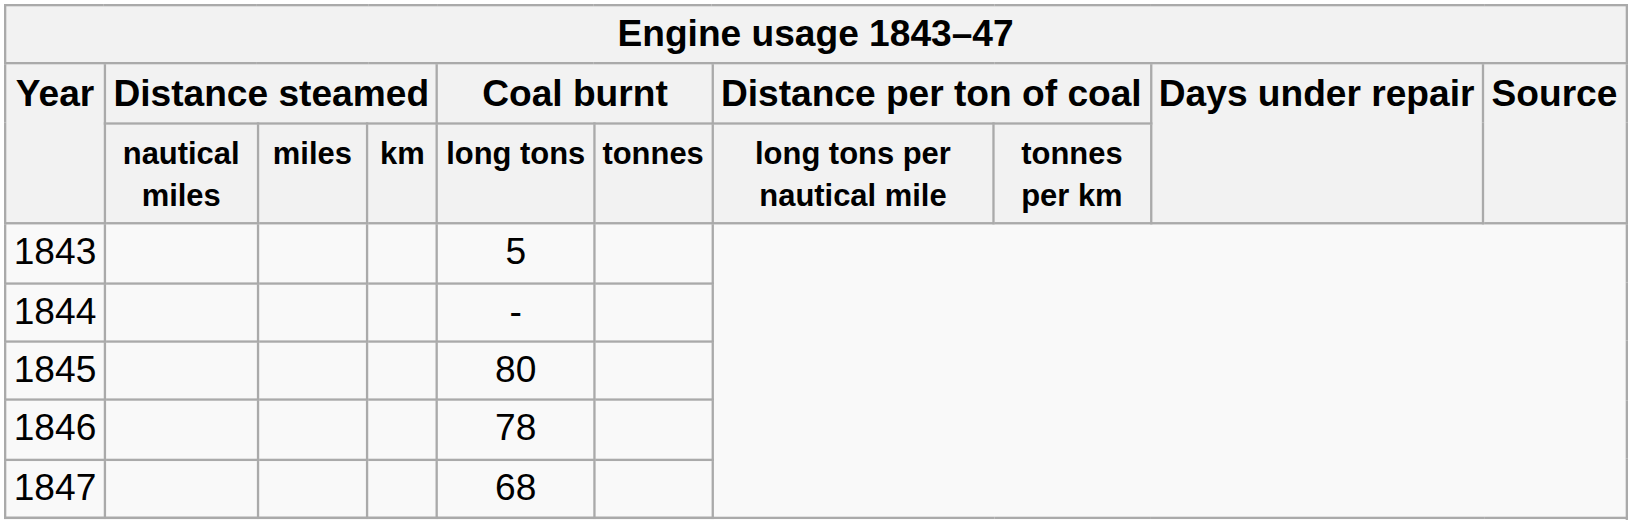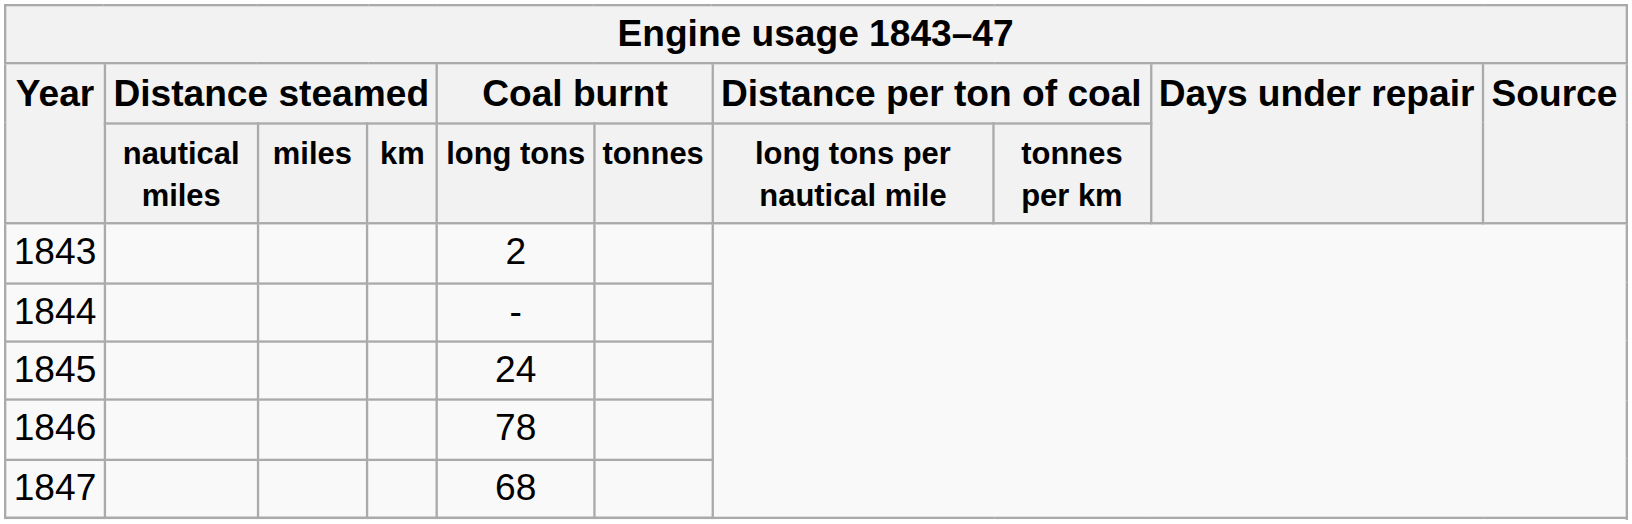 <table class="wikitable sortable collapsible collapsed">
 <tr valign="top">
 <th colspan=11>Engine usage 1843–47</th>
 </tr>
 <tr valign="top">
 <th rowspan=2>Year</th>
 <th colspan=3>Distance steamed</th>
 <th colspan=2>Coal burnt</th>
 <th colspan=2>Distance per ton of coal</th>
 <th rowspan=2>Days under repair</th>
 <th rowspan=2>Source</th>
 </tr>
 <tr valign="top">
 <th><small>nautical<br>miles</small></th>
 <th><small>miles</small></th>
 <th><small>km</small></th>
 <th><small>long tons</small></th>
 <th><small>tonnes</small></th>
 <th><small>long tons per<br>nautical mile</small></th>
 <th><small>tonnes<br>per km</small></th>
 </tr>
 <tr valign="top">
 <td>1843</td>
 <td></td>
 <td></td>
 <td></td>
-<td align=center>5</td>
+<td align=center>2</td>
 <td></td>
 </tr>
 <tr valign="top">
 <td>1844</td>
 <td></td>
 <td></td>
 <td></td>
 <td align=center>-</td>
 <td></td>
 </tr>
 <tr valign="top">
 <td>1845</td>
 <td></td>
 <td></td>
 <td></td>
-<td align=center>80</td>
+<td align=center>24</td>
 <td></td>
 </tr>
 <tr valign="top">
 <td>1846</td>
 <td></td>
 <td></td>
 <td></td>
 <td align=center>78</td>
 <td></td>
 </tr>
 <tr valign="top">
 <td>1847</td>
 <td></td>
 <td></td>
 <td></td>
 <td align=center>68</td>
 <td></td>
 </tr>
 <tr>
 </tr>
 </table>
